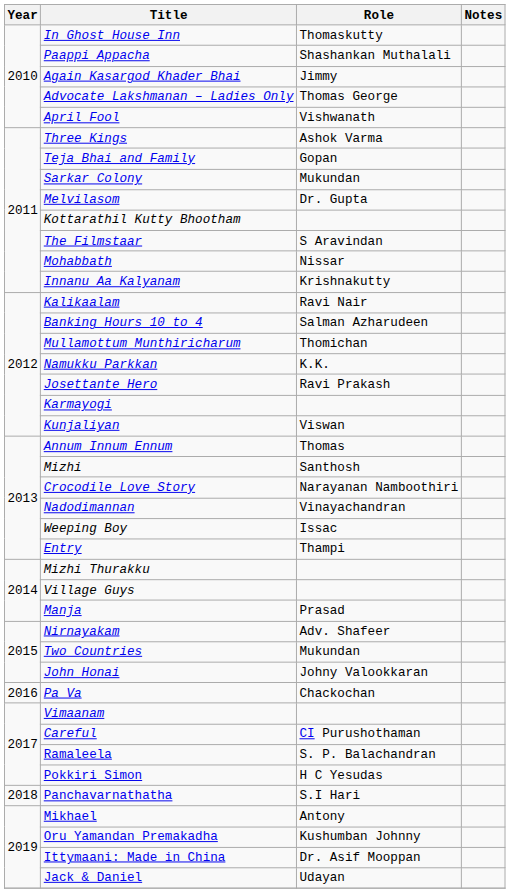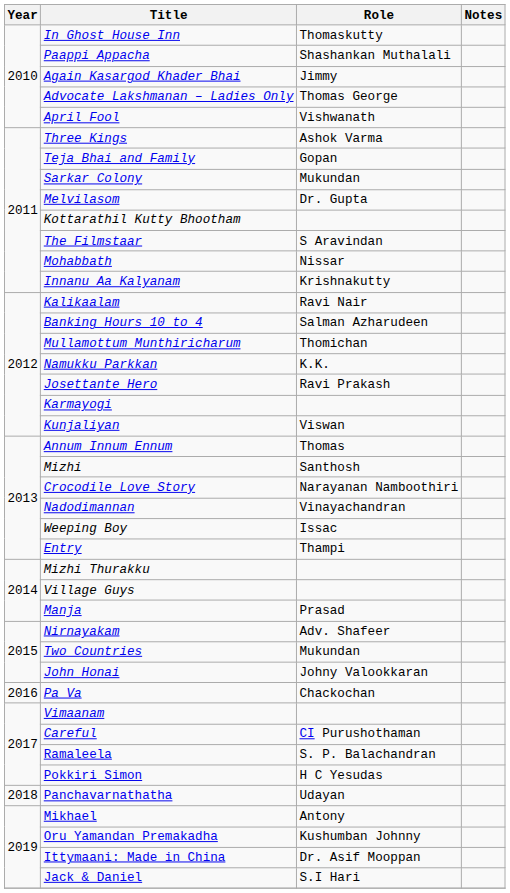 <table class="wikitable sortable">
 <tr>
 <th>Year</th>
 <th>Title</th>
 <th>Role</th>
 <th class="unsortable">Notes</th>
 </tr>
 <tr>
 <td rowspan=5>2010</td>
 <td><em><a href='#'>In Ghost House Inn</a></em></td>
 <td>Thomaskutty</td>
 <td></td>
 </tr>
 <tr>
 <td><em><a href='#'>Paappi Appacha</a></em></td>
 <td>Shashankan Muthalali</td>
 <td></td>
 </tr>
 <tr>
 <td><em><a href='#'>Again Kasargod Khader Bhai</a></em></td>
 <td>Jimmy</td>
 <td></td>
 </tr>
 <tr>
 <td><em><a href='#'>Advocate Lakshmanan – Ladies Only</a></em></td>
 <td>Thomas George</td>
 <td></td>
 </tr>
 <tr>
 <td><em><a href='#'>April Fool</a></em></td>
 <td>Vishwanath</td>
 <td></td>
 </tr>
 <tr>
 <td rowspan=8>2011</td>
 <td><em><a href='#'>Three Kings</a></em></td>
 <td>Ashok Varma</td>
 <td></td>
 </tr>
 <tr>
 <td><em><a href='#'>Teja Bhai and Family</a></em></td>
 <td>Gopan</td>
 <td></td>
 </tr>
 <tr>
 <td><em><a href='#'>Sarkar Colony</a></em></td>
 <td>Mukundan</td>
 <td></td>
 </tr>
 <tr>
 <td><em><a href='#'>Melvilasom</a></em></td>
 <td>Dr. Gupta</td>
 <td></td>
 </tr>
 <tr>
 <td><em>Kottarathil Kutty Bhootham</em></td>
 <td></td>
 <td></td>
 </tr>
 <tr>
 <td><em><a href='#'>The Filmstaar</a></em></td>
 <td>S Aravindan</td>
 <td></td>
 </tr>
 <tr>
 <td><em><a href='#'>Mohabbath</a></em></td>
 <td>Nissar</td>
 <td></td>
 </tr>
 <tr>
 <td><em><a href='#'>Innanu Aa Kalyanam</a></em></td>
 <td>Krishnakutty</td>
 <td></td>
 </tr>
 <tr>
 <td rowspan=7>2012</td>
 <td><em><a href='#'>Kalikaalam</a></em></td>
 <td>Ravi Nair</td>
 <td></td>
 </tr>
 <tr>
 <td><em><a href='#'>Banking Hours 10 to 4</a></em></td>
 <td>Salman Azharudeen</td>
 <td></td>
 </tr>
 <tr>
 <td><em><a href='#'>Mullamottum Munthiricharum</a></em></td>
 <td>Thomichan</td>
 <td></td>
 </tr>
 <tr>
 <td><em><a href='#'>Namukku Parkkan</a></em></td>
 <td>K.K.</td>
 <td></td>
 </tr>
 <tr>
 <td><em><a href='#'>Josettante Hero</a></em></td>
 <td>Ravi Prakash</td>
 <td></td>
 </tr>
 <tr>
 <td><em><a href='#'>Karmayogi</a></em></td>
 <td></td>
 <td></td>
 </tr>
 <tr>
 <td><em><a href='#'>Kunjaliyan</a></em></td>
 <td>Viswan</td>
 <td></td>
 </tr>
 <tr>
 <td rowspan=6>2013</td>
 <td><em><a href='#'>Annum Innum Ennum</a></em></td>
 <td>Thomas</td>
 <td></td>
 </tr>
 <tr>
 <td><em>Mizhi</em></td>
 <td>Santhosh</td>
 <td></td>
 </tr>
 <tr>
 <td><em><a href='#'>Crocodile Love Story</a></em></td>
 <td>Narayanan Namboothiri</td>
 <td></td>
 </tr>
 <tr>
 <td><em><a href='#'>Nadodimannan</a></em></td>
 <td>Vinayachandran</td>
 <td></td>
 </tr>
 <tr>
 <td><em>Weeping Boy</em></td>
 <td>Issac</td>
 <td></td>
 </tr>
 <tr>
 <td><em><a href='#'>Entry</a></em></td>
 <td>Thampi</td>
 <td></td>
 </tr>
 <tr>
 <td rowspan=3>2014</td>
 <td><em>Mizhi Thurakku</em></td>
 <td></td>
 <td></td>
 </tr>
 <tr>
 <td><em>Village Guys</em></td>
 <td></td>
 <td></td>
 </tr>
 <tr>
 <td><em><a href='#'>Manja</a></em></td>
 <td>Prasad</td>
 <td></td>
 </tr>
 <tr>
 <td rowspan=3>2015</td>
 <td><em><a href='#'>Nirnayakam</a></em></td>
 <td>Adv. Shafeer</td>
 <td></td>
 </tr>
 <tr>
 <td><em><a href='#'>Two Countries</a></em></td>
 <td>Mukundan</td>
 <td></td>
 </tr>
 <tr>
 <td><em><a href='#'>John Honai</a></em></td>
 <td>Johny Valookkaran</td>
 <td></td>
 </tr>
 <tr>
 <td>2016</td>
 <td><em><a href='#'>Pa Va</a></em></td>
 <td>Chackochan</td>
 <td></td>
 </tr>
 <tr>
 <td rowspan=4>2017</td>
 <td><em><a href='#'>Vimaanam</a></em></td>
 <td></td>
 <td></td>
 </tr>
 <tr>
 <td><em><a href='#'>Careful</a></td>
 <td><a href='#'>CI</a> Purushothaman</td>
 <td></td>
 </tr>
 <tr>
 <td></em><a href='#'>Ramaleela</a><em></td>
 <td>S. P. Balachandran</td>
 <td></td>
 </tr>
 <tr>
 <td></em><a href='#'>Pokkiri Simon</a><em></td>
 <td>H C Yesudas</td>
 <td></td>
 </tr>
 <tr>
 <td>2018</td>
 <td></em><a href='#'>Panchavarnathatha</a><em></td>
-<td>S.I Hari</td>
+<td>Udayan</td>
 <td></td>
 </tr>
 <tr>
 <td rowspan=4>2019</td>
 <td></em><a href='#'>Mikhael</a><em></td>
 <td>Antony</td>
 <td></td>
 </tr>
 <tr>
 <td></em><a href='#'>Oru Yamandan Premakadha</a><em></td>
 <td>Kushumban Johnny</td>
 <td></td>
 </tr>
 <tr>
 <td></em><a href='#'>Ittymaani: Made in China</a><em></td>
 <td>Dr. Asif Mooppan</td>
 <td></td>
 </tr>
 <tr>
 <td></em><a href='#'>Jack & Daniel</a><em></td>
-<td>Udayan</td>
+<td>S.I Hari</td>
 <td></td>
 </tr>
 <tr>
 </tr>
 </table>
